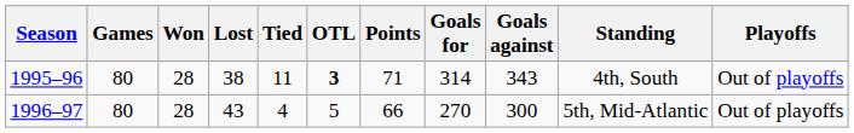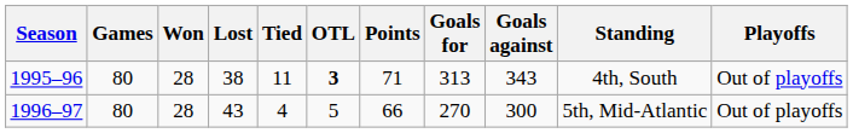 <table class="wikitable" style="text-align:center">
 <tr>
 <th><a href='#'>Season</a></th>
 <th>Games</th>
 <th>Won</th>
 <th>Lost</th>
 <th>Tied</th>
 <th>OTL</th>
 <th>Points</th>
 <th>Goals<br>for</th>
 <th>Goals<br>against</th>
 <th>Standing</th>
 <th>Playoffs</th>
 </tr>
 <tr>
 <td><a href='#'>1995–96</a></td>
 <td>80</td>
 <td>28</td>
 <td>38</td>
 <td>11</td>
 <td><strong>3</strong></td>
 <td>71</td>
-<td>314</td>
+<td>313</td>
 <td>343</td>
 <td>4th, South</td>
 <td>Out of <a href='#'>playoffs</a></td>
 </tr>
 <tr>
 <td><a href='#'>1996–97</a></td>
 <td>80</td>
 <td>28</td>
 <td>43</td>
 <td>4</td>
 <td>5</td>
 <td>66</td>
 <td>270</td>
 <td>300</td>
 <td>5th, Mid-Atlantic</td>
 <td>Out of playoffs</td>
 </tr>
 </table>
